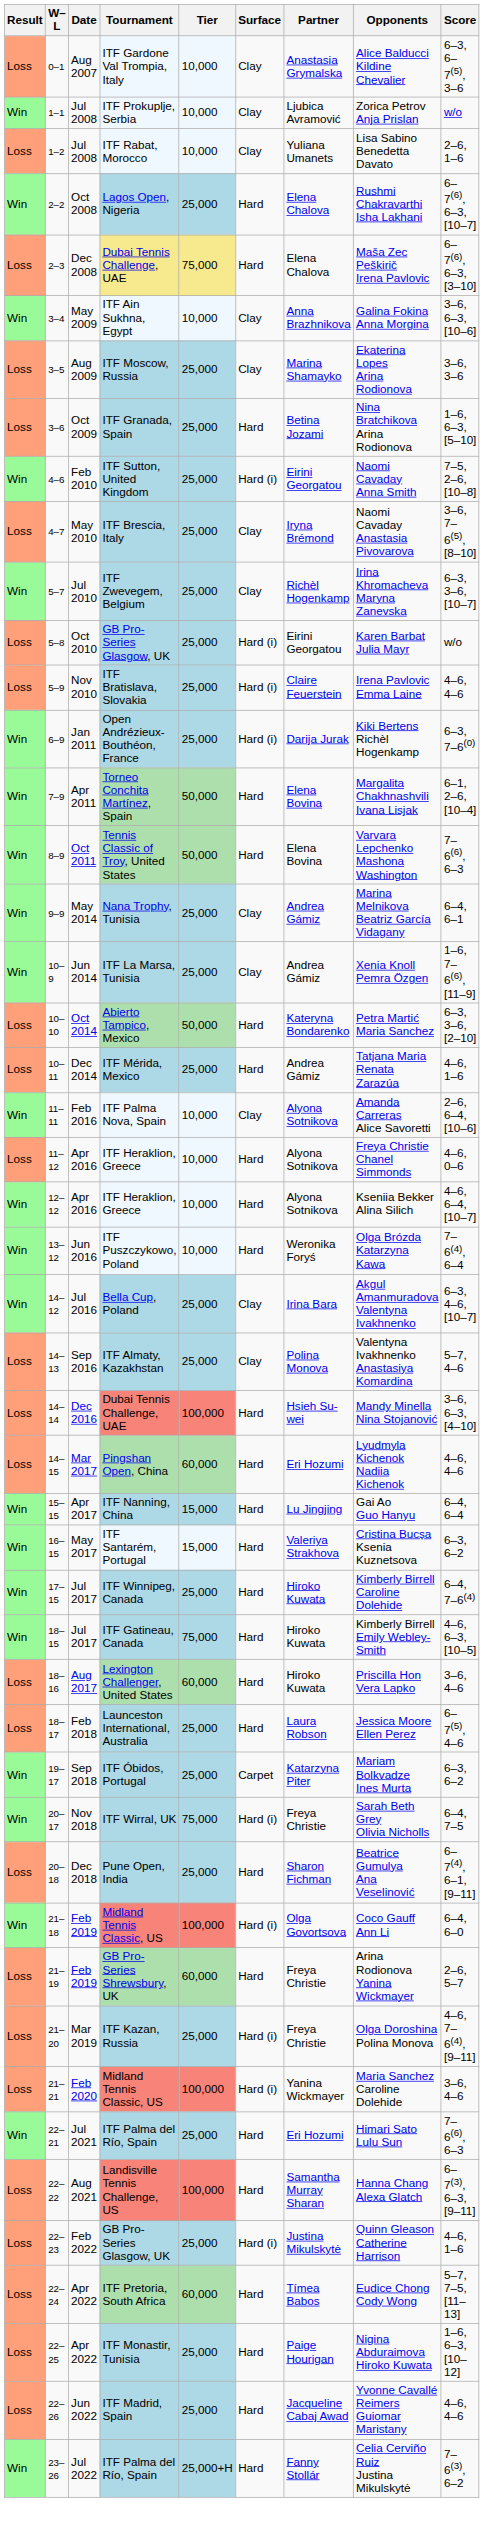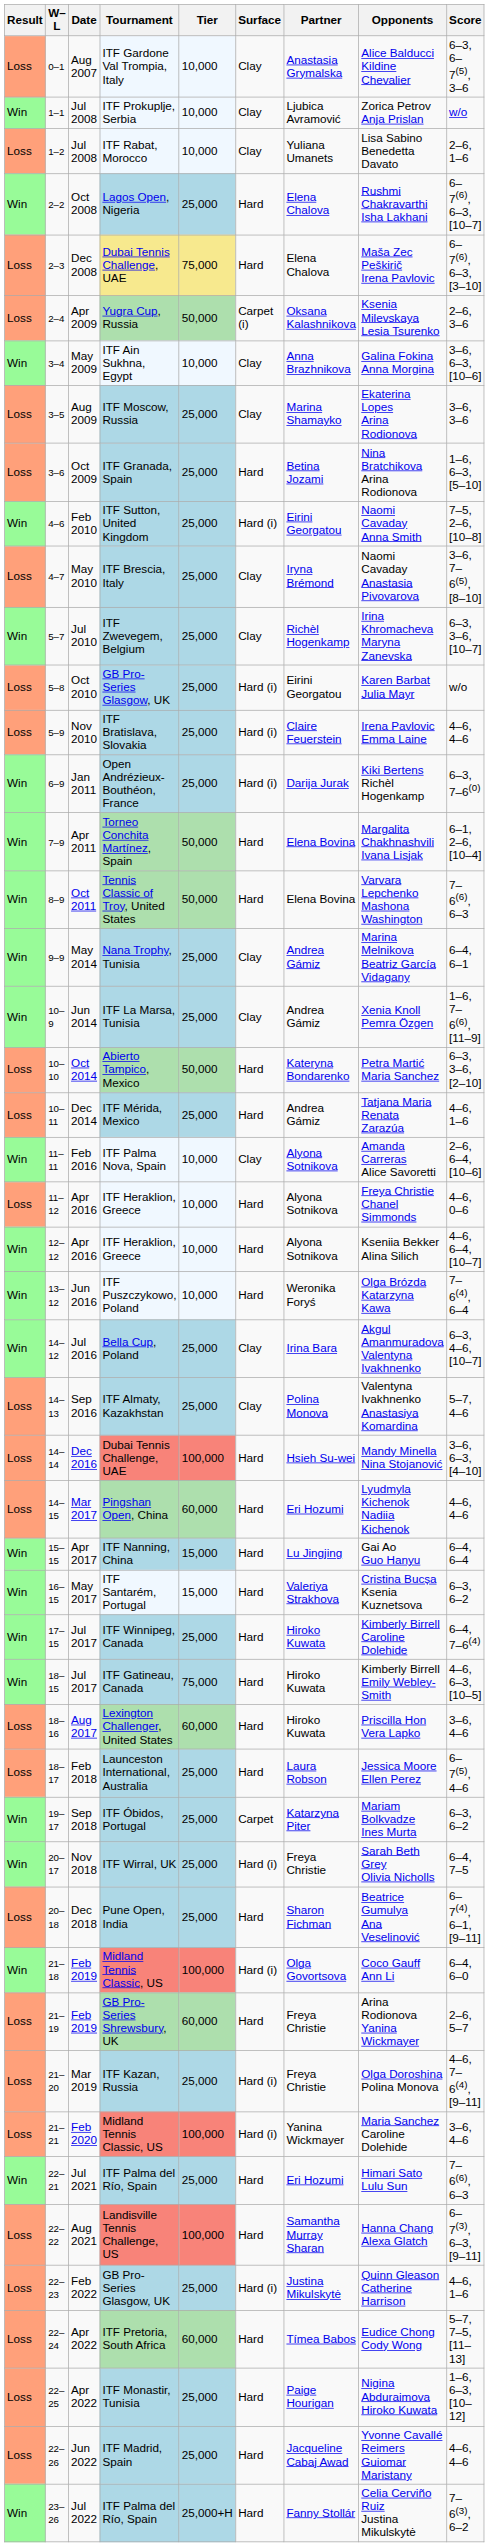 <table class="sortable wikitable">
 <tr>
 <th>Result</th>
 <th class="unsortable">W–L</th>
 <th>Date</th>
 <th>Tournament</th>
 <th>Tier</th>
 <th>Surface</th>
 <th>Partner</th>
 <th>Opponents</th>
 <th class="unsortable">Score</th>
 </tr>
 <tr>
 <td style="background:#ffa07a;">Loss</td>
 <td><small>0–1</small></td>
 <td>Aug 2007</td>
 <td style="background:#f0f8ff;">ITF Gardone Val Trompia, Italy</td>
 <td style="background:#f0f8ff;">10,000</td>
 <td>Clay</td>
 <td> <a href='#'>Anastasia Grymalska</a></td>
 <td> <a href='#'>Alice Balducci</a> <br>  <a href='#'>Kildine Chevalier</a></td>
 <td>6–3, 6–7<sup>(5)</sup>, 3–6</td>
 </tr>
 <tr>
 <td style="background:#98fb98;">Win</td>
 <td><small>1–1</small></td>
 <td>Jul 2008</td>
 <td style="background:#f0f8ff;">ITF Prokuplje, Serbia</td>
 <td style="background:#f0f8ff;">10,000</td>
 <td>Clay</td>
 <td> Ljubica Avramović</td>
 <td> Zorica Petrov <br>  <a href='#'>Anja Prislan</a></td>
 <td><a href='#'>w/o</a></td>
 </tr>
 <tr>
 <td style="background:#ffa07a;">Loss</td>
 <td><small>1–2</small></td>
 <td>Jul 2008</td>
 <td style="background:#f0f8ff;">ITF Rabat, Morocco</td>
 <td style="background:#f0f8ff;">10,000</td>
 <td>Clay</td>
 <td> Yuliana Umanets</td>
 <td> Lisa Sabino <br>  Benedetta Davato</td>
 <td>2–6, 1–6</td>
 </tr>
 <tr>
 <td style="background:#98fb98;">Win</td>
 <td><small>2–2</small></td>
 <td>Oct 2008</td>
 <td style="background:lightblue;"><a href='#'>Lagos Open</a>, Nigeria</td>
 <td style="background:lightblue;">25,000</td>
 <td>Hard</td>
 <td> <a href='#'>Elena Chalova</a></td>
 <td> <a href='#'>Rushmi Chakravarthi</a> <br>  <a href='#'>Isha Lakhani</a></td>
 <td>6–7<sup>(6)</sup>, 6–3, [10–7]</td>
 </tr>
 <tr>
 <td style="background:#ffa07a;">Loss</td>
 <td><small>2–3</small></td>
 <td>Dec 2008</td>
 <td style="background:#f7e98e;"><a href='#'>Dubai Tennis Challenge</a>, UAE</td>
 <td style="background:#f7e98e;">75,000</td>
 <td>Hard</td>
 <td> Elena Chalova</td>
 <td> <a href='#'>Maša Zec Peškirič</a> <br>  <a href='#'>Irena Pavlovic</a></td>
 <td>6–7<sup>(6)</sup>, 6–3, [3–10]</td>
+</tr>
+<tr>
+<td style="background:#ffa07a;">Loss</td>
+<td><small>2–4</small></td>
+<td>Apr 2009</td>
+<td style="background:#addfad;"><a href='#'>Yugra Cup</a>, Russia</td>
+<td style="background:#addfad;">50,000</td>
+<td>Carpet (i)</td>
+<td> <a href='#'>Oksana Kalashnikova</a></td>
+<td> <a href='#'>Ksenia Milevskaya</a> <br>  <a href='#'>Lesia Tsurenko</a></td>
+<td>2–6, 3–6</td>
 </tr>
 <tr>
 <td style="background:#98fb98;">Win</td>
 <td><small>3–4</small></td>
 <td>May 2009</td>
 <td style="background:#f0f8ff;">ITF Ain Sukhna, Egypt</td>
 <td style="background:#f0f8ff;">10,000</td>
 <td>Clay</td>
 <td> <a href='#'>Anna Brazhnikova</a></td>
 <td> <a href='#'>Galina Fokina</a> <br>  <a href='#'>Anna Morgina</a></td>
 <td>3–6, 6–3, [10–6]</td>
 </tr>
 <tr>
 <td style="background:#ffa07a;">Loss</td>
 <td><small>3–5</small></td>
 <td>Aug 2009</td>
 <td style="background:lightblue;">ITF Moscow, Russia</td>
 <td style="background:lightblue;">25,000</td>
 <td>Clay</td>
 <td> <a href='#'>Marina Shamayko</a></td>
 <td> <a href='#'>Ekaterina Lopes</a> <br>  <a href='#'>Arina Rodionova</a></td>
 <td>3–6, 3–6</td>
 </tr>
 <tr>
 <td style="background:#ffa07a;">Loss</td>
 <td><small>3–6</small></td>
 <td>Oct 2009</td>
 <td style="background:lightblue;">ITF Granada, Spain</td>
 <td style="background:lightblue;">25,000</td>
 <td>Hard</td>
 <td> <a href='#'>Betina Jozami</a></td>
 <td> <a href='#'>Nina Bratchikova</a> <br>  Arina Rodionova</td>
 <td>1–6, 6–3, [5–10]</td>
 </tr>
 <tr>
 <td style="background:#98fb98;">Win</td>
 <td><small>4–6</small></td>
 <td>Feb 2010</td>
 <td style="background:lightblue;">ITF Sutton, United Kingdom</td>
 <td style="background:lightblue;">25,000</td>
 <td>Hard (i)</td>
 <td> <a href='#'>Eirini Georgatou</a></td>
 <td> <a href='#'>Naomi Cavaday</a> <br>  <a href='#'>Anna Smith</a></td>
 <td>7–5, 2–6, [10–8]</td>
 </tr>
 <tr>
 <td style="background:#ffa07a;">Loss</td>
 <td><small>4–7</small></td>
 <td>May 2010</td>
 <td style="background:lightblue;">ITF Brescia, Italy</td>
 <td style="background:lightblue;">25,000</td>
 <td>Clay</td>
 <td> <a href='#'>Iryna Brémond</a></td>
 <td> Naomi Cavaday <br>  <a href='#'>Anastasia Pivovarova</a></td>
 <td>3–6, 7–6<sup>(5)</sup>, [8–10]</td>
 </tr>
 <tr>
 <td style="background:#98fb98;">Win</td>
 <td><small>5–7</small></td>
 <td>Jul 2010</td>
 <td style="background:lightblue;">ITF Zwevegem, Belgium</td>
 <td style="background:lightblue;">25,000</td>
 <td>Clay</td>
 <td> <a href='#'>Richèl Hogenkamp</a></td>
 <td> <a href='#'>Irina Khromacheva</a> <br>  <a href='#'>Maryna Zanevska</a></td>
 <td>6–3, 3–6, [10–7]</td>
 </tr>
 <tr>
 <td style="background:#ffa07a;">Loss</td>
 <td><small>5–8</small></td>
 <td>Oct 2010</td>
 <td style="background:lightblue;"><a href='#'>GB Pro-Series Glasgow</a>, UK</td>
 <td style="background:lightblue;">25,000</td>
 <td>Hard (i)</td>
 <td> Eirini Georgatou</td>
 <td> <a href='#'>Karen Barbat</a> <br>  <a href='#'>Julia Mayr</a></td>
 <td>w/o</td>
 </tr>
 <tr>
 <td style="background:#ffa07a;">Loss</td>
 <td><small>5–9</small></td>
 <td>Nov 2010</td>
 <td style="background:lightblue;">ITF Bratislava, Slovakia</td>
 <td style="background:lightblue;">25,000</td>
 <td>Hard (i)</td>
 <td> <a href='#'>Claire Feuerstein</a></td>
 <td> <a href='#'>Irena Pavlovic</a> <br>  <a href='#'>Emma Laine</a></td>
 <td>4–6, 4–6</td>
 </tr>
 <tr>
 <td style="background:#98fb98;">Win</td>
 <td><small>6–9</small></td>
 <td>Jan 2011</td>
 <td style="background:lightblue;">Open Andrézieux-Bouthéon, France</td>
 <td style="background:lightblue;">25,000</td>
 <td>Hard (i)</td>
 <td> <a href='#'>Darija Jurak</a></td>
 <td> <a href='#'>Kiki Bertens</a> <br>  Richèl Hogenkamp</td>
 <td>6–3, 7–6<sup>(0)</sup></td>
 </tr>
 <tr>
 <td style="background:#98fb98;">Win</td>
 <td><small>7–9</small></td>
 <td>Apr 2011</td>
 <td style="background:#addfad;"><a href='#'>Torneo Conchita Martínez</a>, Spain</td>
 <td style="background:#addfad;">50,000</td>
 <td>Hard</td>
 <td> <a href='#'>Elena Bovina</a></td>
 <td> <a href='#'>Margalita Chakhnashvili</a> <br>  <a href='#'>Ivana Lisjak</a></td>
 <td>6–1, 2–6, [10–4]</td>
 </tr>
 <tr>
 <td style="background:#98fb98;">Win</td>
 <td><small>8–9</small></td>
 <td><a href='#'>Oct 2011</a></td>
 <td style="background:#addfad;"><a href='#'>Tennis Classic of Troy</a>, United States</td>
 <td style="background:#addfad;">50,000</td>
 <td>Hard</td>
 <td> Elena Bovina</td>
 <td> <a href='#'>Varvara Lepchenko</a> <br>  <a href='#'>Mashona Washington</a></td>
 <td>7–6<sup>(6)</sup>, 6–3</td>
 </tr>
 <tr>
 <td style="background:#98fb98;">Win</td>
 <td><small>9–9</small></td>
 <td>May 2014</td>
 <td style="background:lightblue;"><a href='#'>Nana Trophy</a>, Tunisia</td>
 <td style="background:lightblue;">25,000</td>
 <td>Clay</td>
 <td> <a href='#'>Andrea Gámiz</a></td>
 <td> <a href='#'>Marina Melnikova</a> <br>  <a href='#'>Beatriz García Vidagany</a></td>
 <td>6–4, 6–1</td>
 </tr>
 <tr>
 <td style="background:#98fb98;">Win</td>
 <td><small>10–9</small></td>
 <td>Jun 2014</td>
 <td style="background:lightblue;">ITF La Marsa, Tunisia</td>
 <td style="background:lightblue;">25,000</td>
 <td>Clay</td>
 <td> Andrea Gámiz</td>
 <td> <a href='#'>Xenia Knoll</a> <br>  <a href='#'>Pemra Özgen</a></td>
 <td>1–6, 7–6<sup>(6)</sup>, [11–9]</td>
 </tr>
 <tr>
 <td style="background:#ffa07a;">Loss</td>
 <td><small>10–10</small></td>
 <td><a href='#'>Oct 2014</a></td>
 <td style="background:#addfad;"><a href='#'>Abierto Tampico</a>, Mexico</td>
 <td style="background:#addfad;">50,000</td>
 <td>Hard</td>
 <td> <a href='#'>Kateryna Bondarenko</a></td>
 <td> <a href='#'>Petra Martić</a> <br>  <a href='#'>Maria Sanchez</a></td>
 <td>6–3, 3–6, [2–10]</td>
 </tr>
 <tr>
 <td style="background:#ffa07a;">Loss</td>
 <td><small>10–11</small></td>
 <td>Dec 2014</td>
 <td style="background:lightblue;">ITF Mérida, Mexico</td>
 <td style="background:lightblue;">25,000</td>
 <td>Hard</td>
 <td> Andrea Gámiz</td>
 <td> <a href='#'>Tatjana Maria</a> <br>  <a href='#'>Renata Zarazúa</a></td>
 <td>4–6, 1–6</td>
 </tr>
 <tr>
 <td style="background:#98fb98;">Win</td>
 <td><small>11–11</small></td>
 <td>Feb 2016</td>
 <td style="background:#f0f8ff;">ITF Palma Nova, Spain</td>
 <td style="background:#f0f8ff;">10,000</td>
 <td>Clay</td>
 <td> <a href='#'>Alyona Sotnikova</a></td>
 <td> <a href='#'>Amanda Carreras</a> <br>  Alice Savoretti</td>
 <td>2–6, 6–4, [10–6]</td>
 </tr>
 <tr>
 <td style="background:#ffa07a;">Loss</td>
 <td><small>11–12</small></td>
 <td>Apr 2016</td>
 <td style="background:#f0f8ff;">ITF Heraklion, Greece</td>
 <td style="background:#f0f8ff;">10,000</td>
 <td>Hard</td>
 <td> Alyona Sotnikova</td>
 <td> <a href='#'>Freya Christie</a> <br>  <a href='#'>Chanel Simmonds</a></td>
 <td>4–6, 0–6</td>
 </tr>
 <tr>
 <td style="background:#98fb98;">Win</td>
 <td><small>12–12</small></td>
 <td>Apr 2016</td>
 <td style="background:#f0f8ff;">ITF Heraklion, Greece</td>
 <td style="background:#f0f8ff;">10,000</td>
 <td>Hard</td>
 <td> Alyona Sotnikova</td>
 <td> Kseniia Bekker <br>  Alina Silich</td>
 <td>4–6, 6–4, [10–7]</td>
 </tr>
 <tr>
 <td style="background:#98fb98;">Win</td>
 <td><small>13–12</small></td>
 <td>Jun 2016</td>
 <td style="background:#f0f8ff;">ITF Puszczykowo, Poland</td>
 <td style="background:#f0f8ff;">10,000</td>
 <td>Hard</td>
 <td> Weronika Foryś</td>
 <td> <a href='#'>Olga Brózda</a> <br>  <a href='#'>Katarzyna Kawa</a></td>
 <td>7–6<sup>(4)</sup>, 6–4</td>
 </tr>
 <tr>
 <td style="background:#98fb98;">Win</td>
 <td><small>14–12</small></td>
 <td>Jul 2016</td>
 <td style="background:lightblue;"><a href='#'>Bella Cup</a>, Poland</td>
 <td style="background:lightblue;">25,000</td>
 <td>Clay</td>
 <td> <a href='#'>Irina Bara</a></td>
 <td> <a href='#'>Akgul Amanmuradova</a> <br>  <a href='#'>Valentyna Ivakhnenko</a></td>
 <td>6–3, 4–6, [10–7]</td>
 </tr>
 <tr>
 <td style="background:#ffa07a;">Loss</td>
 <td><small>14–13</small></td>
 <td>Sep 2016</td>
 <td style="background:lightblue;">ITF Almaty, Kazakhstan</td>
 <td style="background:lightblue;">25,000</td>
 <td>Clay</td>
 <td> <a href='#'>Polina Monova</a></td>
 <td> Valentyna Ivakhnenko <br>  <a href='#'>Anastasiya Komardina</a></td>
 <td>5–7, 4–6</td>
 </tr>
 <tr>
 <td style="background:#ffa07a;">Loss</td>
 <td><small>14–14</small></td>
 <td><a href='#'>Dec 2016</a></td>
 <td style="background:#f88379;">Dubai Tennis Challenge, UAE</td>
 <td style="background:#f88379;">100,000</td>
 <td>Hard</td>
 <td> <a href='#'>Hsieh Su-wei</a></td>
 <td> <a href='#'>Mandy Minella</a> <br>  <a href='#'>Nina Stojanović</a></td>
 <td>3–6, 6–3, [4–10]</td>
 </tr>
 <tr>
 <td style="background:#ffa07a;">Loss</td>
 <td><small>14–15</small></td>
 <td><a href='#'>Mar 2017</a></td>
 <td style="background:#addfad;"><a href='#'>Pingshan Open</a>, China</td>
 <td style="background:#addfad;">60,000</td>
 <td>Hard</td>
 <td> <a href='#'>Eri Hozumi</a></td>
 <td> <a href='#'>Lyudmyla Kichenok</a> <br>  <a href='#'>Nadiia Kichenok</a></td>
 <td>4–6, 4–6</td>
 </tr>
 <tr>
 <td style="background:#98fb98;">Win</td>
 <td><small>15–15</small></td>
 <td>Apr 2017</td>
 <td style="background:lightblue;">ITF Nanning, China</td>
 <td style="background:lightblue;">15,000</td>
 <td>Hard</td>
 <td> <a href='#'>Lu Jingjing</a></td>
 <td> Gai Ao <br>  <a href='#'>Guo Hanyu</a></td>
 <td>6–4, 6–4</td>
 </tr>
 <tr>
 <td style="background:#98fb98;">Win</td>
 <td><small>16–15</small></td>
 <td>May 2017</td>
 <td style="background:#f0f8ff;">ITF Santarém, Portugal</td>
 <td style="background:#f0f8ff;">15,000</td>
 <td>Hard</td>
 <td> <a href='#'>Valeriya Strakhova</a></td>
 <td> <a href='#'>Cristina Bucșa</a> <br>  Ksenia Kuznetsova</td>
 <td>6–3, 6–2</td>
 </tr>
 <tr>
 <td style="background:#98fb98;">Win</td>
 <td><small>17–15</small></td>
 <td>Jul 2017</td>
 <td style="background:lightblue;">ITF Winnipeg, Canada</td>
 <td style="background:lightblue;">25,000</td>
 <td>Hard</td>
 <td> <a href='#'>Hiroko Kuwata</a></td>
 <td> <a href='#'>Kimberly Birrell</a> <br>  <a href='#'>Caroline Dolehide</a></td>
 <td>6–4, 7–6<sup>(4)</sup></td>
 </tr>
 <tr>
 <td style="background:#98fb98;">Win</td>
 <td><small>18–15</small></td>
 <td>Jul 2017</td>
 <td style="background:lightblue;">ITF Gatineau, Canada</td>
 <td style="background:lightblue;">75,000</td>
 <td>Hard</td>
 <td> Hiroko Kuwata</td>
 <td> Kimberly Birrell <br>  <a href='#'>Emily Webley-Smith</a></td>
 <td>4–6, 6–3, [10–5]</td>
 </tr>
 <tr>
 <td style="background:#ffa07a;">Loss</td>
 <td><small>18–16</small></td>
 <td><a href='#'>Aug 2017</a></td>
 <td style="background:#addfad;"><a href='#'>Lexington Challenger</a>, United States</td>
 <td style="background:#addfad;">60,000</td>
 <td>Hard</td>
 <td> Hiroko Kuwata</td>
 <td> <a href='#'>Priscilla Hon</a> <br>  <a href='#'>Vera Lapko</a></td>
 <td>3–6, 4–6</td>
 </tr>
 <tr>
 <td style="background:#ffa07a;">Loss</td>
 <td><small>18–17</small></td>
 <td>Feb 2018</td>
 <td style="background:lightblue;">Launceston International, Australia</td>
 <td style="background:lightblue;">25,000</td>
 <td>Hard</td>
 <td> <a href='#'>Laura Robson</a></td>
 <td> <a href='#'>Jessica Moore</a> <br>  <a href='#'>Ellen Perez</a></td>
 <td>6–7<sup>(5)</sup>, 4–6</td>
 </tr>
 <tr>
 <td style="background:#98fb98;">Win</td>
 <td><small>19–17</small></td>
 <td>Sep 2018</td>
 <td style="background:lightblue;">ITF Óbidos, Portugal</td>
 <td style="background:lightblue;">25,000</td>
 <td>Carpet</td>
 <td> <a href='#'>Katarzyna Piter</a></td>
 <td> <a href='#'>Mariam Bolkvadze</a> <br>  <a href='#'>Ines Murta</a></td>
 <td>6–3, 6–2</td>
 </tr>
 <tr>
 <td style="background:#98fb98;">Win</td>
 <td><small>20–17</small></td>
 <td>Nov 2018</td>
 <td style="background:lightblue;">ITF Wirral, UK</td>
-<td style="background:lightblue;">75,000</td>
+<td style="background:lightblue;">25,000</td>
 <td>Hard (i)</td>
 <td> Freya Christie</td>
 <td> <a href='#'>Sarah Beth Grey</a> <br>  <a href='#'>Olivia Nicholls</a></td>
 <td>6–4, 7–5</td>
 </tr>
 <tr>
 <td style="background:#ffa07a;">Loss</td>
 <td><small>20–18</small></td>
 <td>Dec 2018</td>
 <td style="background:lightblue;">Pune Open, India</td>
 <td style="background:lightblue;">25,000</td>
 <td>Hard</td>
 <td> <a href='#'>Sharon Fichman</a></td>
 <td> <a href='#'>Beatrice Gumulya</a> <br>  <a href='#'>Ana Veselinović</a></td>
 <td>6–7<sup>(4)</sup>, 6–1, [9–11]</td>
 </tr>
 <tr>
 <td style="background:#98fb98;">Win</td>
 <td><small>21–18</small></td>
 <td><a href='#'>Feb 2019</a></td>
 <td style="background:#f88379;"><a href='#'>Midland Tennis Classic</a>, US</td>
 <td style="background:#f88379;">100,000</td>
 <td>Hard (i)</td>
 <td> <a href='#'>Olga Govortsova</a></td>
 <td> <a href='#'>Coco Gauff</a> <br>  <a href='#'>Ann Li</a></td>
 <td>6–4, 6–0</td>
 </tr>
 <tr>
 <td style="background:#ffa07a;">Loss</td>
 <td><small>21–19</small></td>
 <td><a href='#'>Feb 2019</a></td>
 <td style="background:#addfad;"><a href='#'>GB Pro-Series Shrewsbury</a>, UK</td>
 <td style="background:#addfad;">60,000</td>
 <td>Hard</td>
 <td> Freya Christie</td>
 <td> Arina Rodionova <br>  <a href='#'>Yanina Wickmayer</a></td>
 <td>2–6, 5–7</td>
 </tr>
 <tr>
 <td style="background:#ffa07a;">Loss</td>
 <td><small>21–20</small></td>
 <td>Mar 2019</td>
 <td style="background:lightblue;">ITF Kazan, Russia</td>
 <td style="background:lightblue;">25,000</td>
 <td>Hard (i)</td>
 <td> Freya Christie</td>
 <td> <a href='#'>Olga Doroshina</a> <br>  Polina Monova</td>
 <td>4–6, 7–6<sup>(4)</sup>, [9–11]</td>
 </tr>
 <tr>
 <td style="background:#ffa07a;">Loss</td>
 <td><small>21–21</small></td>
 <td><a href='#'>Feb 2020</a></td>
 <td bgcolor=f88379>Midland Tennis Classic, US</td>
 <td bgcolor=f88379>100,000</td>
 <td>Hard (i)</td>
 <td> Yanina Wickmayer</td>
 <td> <a href='#'>Maria Sanchez</a> <br>  Caroline Dolehide</td>
 <td>3–6, 4–6</td>
 </tr>
 <tr>
 <td style="background:#98fb98;">Win</td>
 <td><small>22–21</small></td>
 <td>Jul 2021</td>
 <td style="background:lightblue;">ITF Palma del Río, Spain</td>
 <td style="background:lightblue;">25,000</td>
 <td>Hard</td>
 <td> <a href='#'>Eri Hozumi</a></td>
 <td> <a href='#'>Himari Sato</a> <br>  <a href='#'>Lulu Sun</a></td>
 <td>7–6<sup>(6)</sup>, 6–3</td>
 </tr>
 <tr>
 <td style="background:#ffa07a;">Loss</td>
 <td><small>22–22</small></td>
 <td>Aug 2021</td>
 <td bgcolor=#f88379>Landisville Tennis Challenge, US</td>
 <td bgcolor=#f88379>100,000</td>
 <td>Hard</td>
 <td> <a href='#'>Samantha Murray Sharan</a></td>
 <td> <a href='#'>Hanna Chang</a> <br>  <a href='#'>Alexa Glatch</a></td>
 <td>6–7<sup>(3)</sup>, 6–3, [9–11]</td>
 </tr>
 <tr>
 <td bgcolor=ffa07a>Loss</td>
 <td><small>22–23</small></td>
 <td>Feb 2022</td>
 <td bgcolor=lightblue>GB Pro-Series Glasgow, UK</td>
 <td bgcolor=lightblue>25,000</td>
 <td>Hard (i)</td>
 <td> <a href='#'>Justina Mikulskytė</a></td>
 <td> <a href='#'>Quinn Gleason</a> <br>  <a href='#'>Catherine Harrison</a></td>
 <td>4–6, 1–6</td>
 </tr>
 <tr>
 <td bgcolor=ffa07a>Loss</td>
 <td><small>22–24</small></td>
 <td>Apr 2022</td>
 <td bgcolor=#addfad>ITF Pretoria, South Africa</td>
 <td bgcolor=#addfad>60,000</td>
 <td>Hard</td>
 <td> <a href='#'>Tímea Babos</a></td>
 <td> <a href='#'>Eudice Chong</a> <br>  <a href='#'>Cody Wong</a></td>
 <td>5–7, 7–5, [11–13]</td>
 </tr>
 <tr>
 <td bgcolor=ffa07a>Loss</td>
 <td><small>22–25</small></td>
 <td>Apr 2022</td>
 <td bgcolor=lightblue>ITF Monastir, Tunisia</td>
 <td bgcolor=lightblue>25,000</td>
 <td>Hard</td>
 <td> <a href='#'>Paige Hourigan</a></td>
 <td> <a href='#'>Nigina Abduraimova</a> <br>  <a href='#'>Hiroko Kuwata</a></td>
 <td>1–6, 6–3, [10–12]</td>
 </tr>
 <tr>
 <td style="background:#ffa07a;">Loss</td>
 <td><small>22–26</small></td>
 <td>Jun 2022</td>
 <td bgcolor=lightblue>ITF Madrid, Spain</td>
 <td bgcolor=lightblue>25,000</td>
 <td>Hard</td>
 <td> <a href='#'>Jacqueline Cabaj Awad</a></td>
 <td> <a href='#'>Yvonne Cavallé Reimers</a> <br>  <a href='#'>Guiomar Maristany</a></td>
 <td>4–6, 4–6</td>
 </tr>
 <tr>
 <td bgcolor=98FB98>Win</td>
 <td><small>23–26</small></td>
 <td>Jul 2022</td>
 <td bgcolor=lightblue>ITF Palma del Río, Spain</td>
 <td bgcolor=lightblue>25,000+H</td>
 <td>Hard</td>
 <td> <a href='#'>Fanny Stollár</a></td>
 <td> <a href='#'>Celia Cerviño Ruiz</a> <br>  Justina Mikulskytė</td>
 <td>7–6<sup>(3)</sup>, 6–2</td>
 </tr>
 </table>
